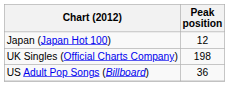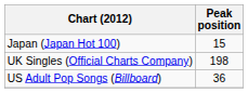 <table class="wikitable sortable">
 <tr>
 <th>Chart (2012)</th>
 <th>Peak<br>position</th>
 </tr>
 <tr>
 <td>Japan (<a href='#'>Japan Hot 100</a>)</td>
-<td style="text-align:center;">12</td>
+<td style="text-align:center;">15</td>
 </tr>
 <tr>
 <td>UK Singles (<a href='#'>Official Charts Company</a>)</td>
 <td style="text-align:center;">198</td>
 </tr>
 <tr>
 <td>US <a href='#'>Adult Pop Songs</a> (<em><a href='#'>Billboard</a></em>)</td>
 <td style="text-align:center;">36</td>
 </tr>
 <tr>
 </tr>
 </table>
